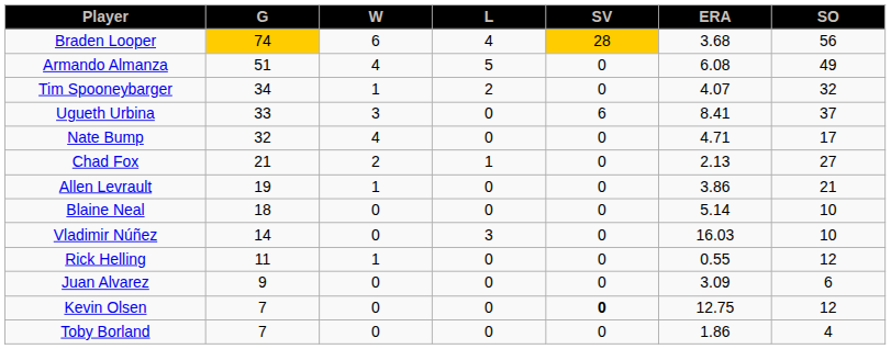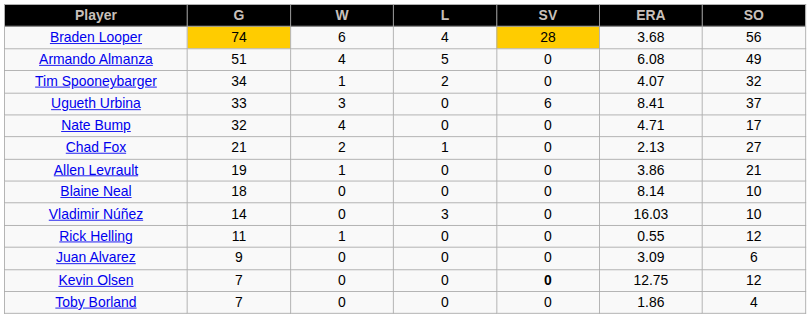 <table class="wikitable sortable">
 <tr>
 <th style="background:#000; color:#c9c0bb; width:16%;">Player</th>
 <th style="background:#000; color:#c9c0bb; width:9%;">G</th>
 <th style="background:#000; color:#c9c0bb; width:9%;">W</th>
 <th style="background:#000; color:#c9c0bb; width:9%;">L</th>
 <th style="background:#000; color:#c9c0bb; width:9%;">SV</th>
 <th style="background:#000; color:#c9c0bb; width:9%;">ERA</th>
 <th style="background:#000; color:#c9c0bb; width:9%;">SO</th>
 </tr>
 <tr align="center">
 <td><a href='#'>Braden Looper</a></td>
 <td style="background:#fc0;">74</td>
 <td>6</td>
 <td>4</td>
 <td style="background:#fc0;">28</td>
 <td>3.68</td>
 <td>56</td>
 </tr>
 <tr align="center">
 <td><a href='#'>Armando Almanza</a></td>
 <td>51</td>
 <td>4</td>
 <td>5</td>
 <td>0</td>
 <td>6.08</td>
 <td>49</td>
 </tr>
 <tr align="center">
 <td><a href='#'>Tim Spooneybarger</a></td>
 <td>34</td>
 <td>1</td>
 <td>2</td>
 <td>0</td>
 <td>4.07</td>
 <td>32</td>
 </tr>
 <tr align="center">
 <td><a href='#'>Ugueth Urbina</a></td>
 <td>33</td>
 <td>3</td>
 <td>0</td>
 <td>6</td>
 <td>8.41</td>
 <td>37</td>
 </tr>
 <tr align="center">
 <td><a href='#'>Nate Bump</a></td>
 <td>32</td>
 <td>4</td>
 <td>0</td>
 <td>0</td>
 <td>4.71</td>
 <td>17</td>
 </tr>
 <tr align="center">
 <td><a href='#'>Chad Fox</a></td>
 <td>21</td>
 <td>2</td>
 <td>1</td>
 <td>0</td>
 <td>2.13</td>
 <td>27</td>
 </tr>
 <tr align="center">
 <td><a href='#'>Allen Levrault</a></td>
 <td>19</td>
 <td>1</td>
 <td>0</td>
 <td>0</td>
 <td>3.86</td>
 <td>21</td>
 </tr>
 <tr align="center">
 <td><a href='#'>Blaine Neal</a></td>
 <td>18</td>
 <td>0</td>
 <td>0</td>
 <td>0</td>
-<td>5.14</td>
+<td>8.14</td>
 <td>10</td>
 </tr>
 <tr align="center">
 <td><a href='#'>Vladimir Núñez</a></td>
 <td>14</td>
 <td>0</td>
 <td>3</td>
 <td>0</td>
 <td>16.03</td>
 <td>10</td>
 </tr>
 <tr align="center">
 <td><a href='#'>Rick Helling</a></td>
 <td>11</td>
 <td>1</td>
 <td>0</td>
 <td>0</td>
 <td>0.55</td>
 <td>12</td>
 </tr>
 <tr align="center">
 <td><a href='#'>Juan Alvarez</a></td>
 <td>9</td>
 <td>0</td>
 <td>0</td>
 <td>0</td>
 <td>3.09</td>
 <td>6</td>
 </tr>
 <tr align="center">
 <td><a href='#'>Kevin Olsen</a></td>
 <td>7</td>
 <td>0</td>
 <td>0</td>
 <td><strong>0</strong></td>
 <td>12.75</td>
 <td>12</td>
 </tr>
 <tr align="center">
 <td><a href='#'>Toby Borland</a></td>
 <td>7</td>
 <td>0</td>
 <td>0</td>
 <td>0</td>
 <td>1.86</td>
 <td>4</td>
 </tr>
 </table>
